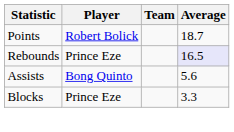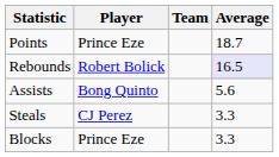 <table class=wikitable>
 <tr>
 <th>Statistic</th>
 <th>Player</th>
 <th>Team</th>
 <th>Average</th>
 </tr>
 <tr>
 <td>Points</td>
-<td> <a href='#'>Robert Bolick</a></td>
+<td> Prince Eze</td>
 <td></td>
 <td>18.7</td>
 </tr>
 <tr>
 <td>Rebounds</td>
-<td> Prince Eze</td>
+<td> <a href='#'>Robert Bolick</a></td>
 <td></td>
 <td style="background: lavender;">16.5</td>
 </tr>
 <tr>
 <td>Assists</td>
 <td> <a href='#'>Bong Quinto</a></td>
 <td></td>
 <td>5.6</td>
 </tr>
 <tr>
+<td>Steals</td>
+<td> <a href='#'>CJ Perez</a></td>
+<td></td>
+<td>3.3</td>
+</tr>
+<tr>
 <td>Blocks</td>
 <td> Prince Eze</td>
 <td></td>
 <td>3.3</td>
 </tr>
 </table>
